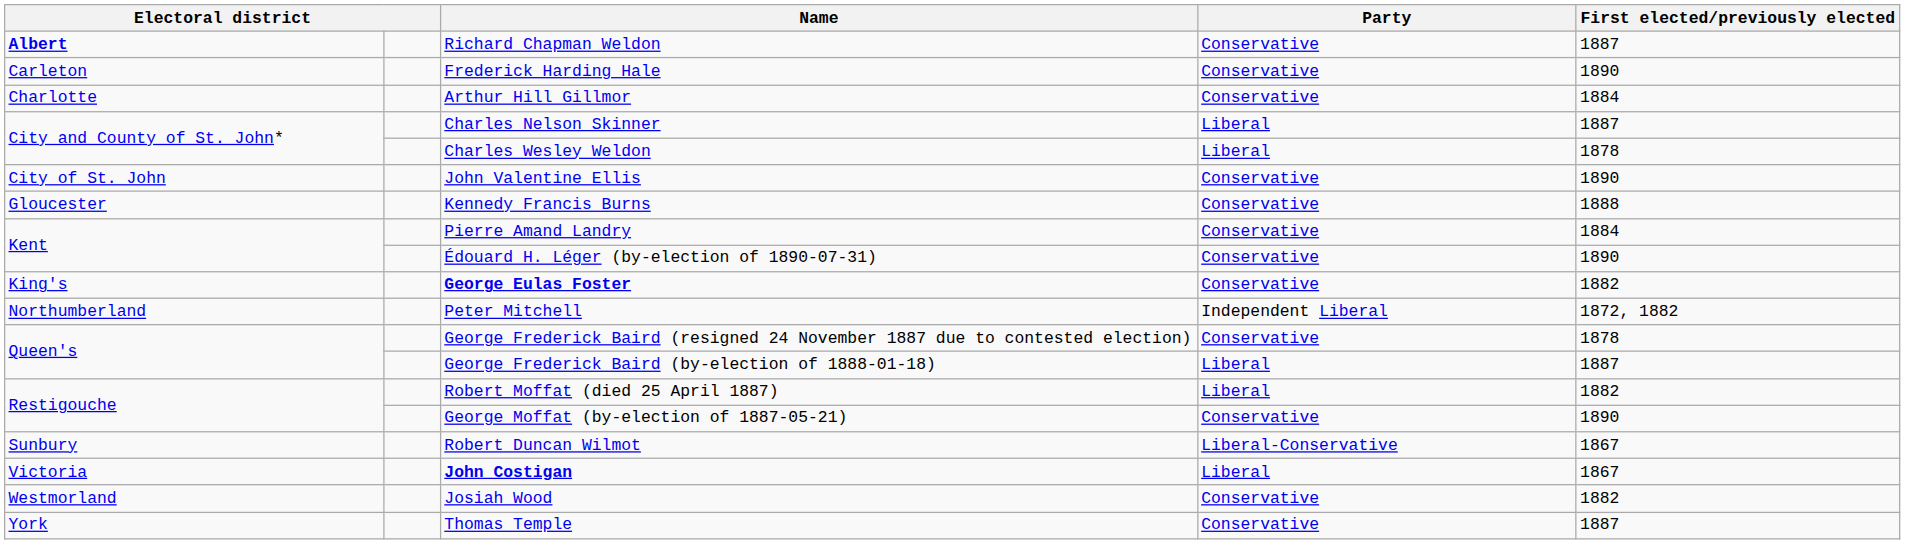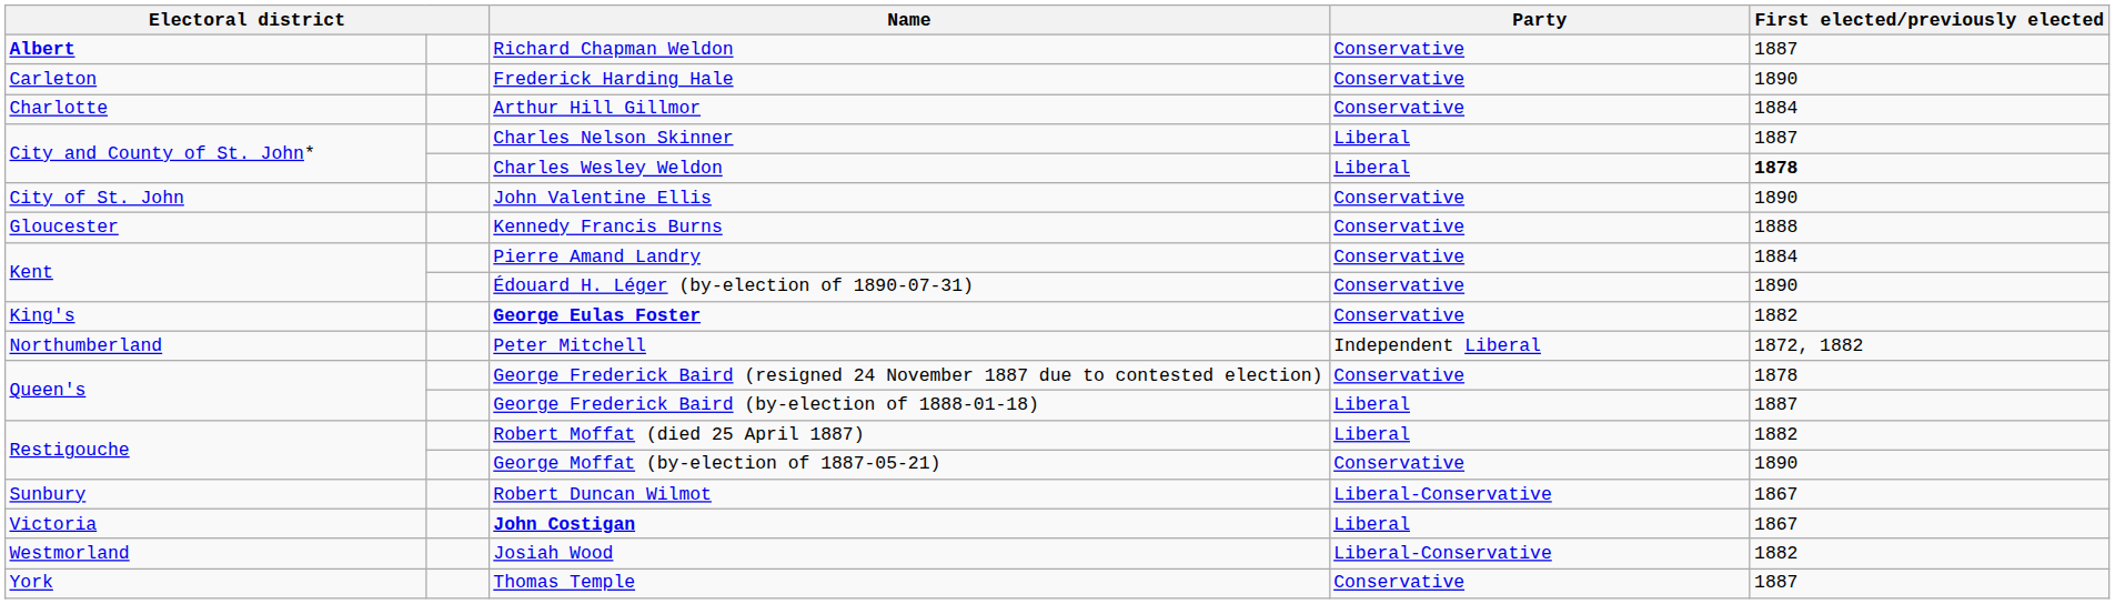 <table class="wikitable" width=95%>
 <tr>
 <th colspan=2 width=23%>Electoral district</th>
 <th>Name</th>
 <th width=20%>Party</th>
 <th>First elected/previously elected</th>
 </tr>
 <tr>
 <td width=20%><strong><a href='#'>Albert</a></strong></td>
 <td></td>
 <td><a href='#'>Richard Chapman Weldon</a></td>
 <td><a href='#'>Conservative</a></td>
 <td>1887</td>
 </tr>
 <tr>
 <td><a href='#'>Carleton</a></td>
 <td></td>
 <td><a href='#'>Frederick Harding Hale</a></td>
 <td><a href='#'>Conservative</a></td>
 <td>1890</td>
 </tr>
 <tr>
 <td><a href='#'>Charlotte</a></td>
 <td></td>
 <td><a href='#'>Arthur Hill Gillmor</a></td>
 <td><a href='#'>Conservative</a></td>
 <td>1884</td>
 </tr>
 <tr>
 <td rowspan=2><a href='#'>City and County of St. John</a>*</td>
 <td></td>
 <td><a href='#'>Charles Nelson Skinner</a></td>
 <td><a href='#'>Liberal</a></td>
 <td>1887</td>
 </tr>
 <tr>
 <td></td>
 <td><a href='#'>Charles Wesley Weldon</a></td>
 <td><a href='#'>Liberal</a></td>
-<td>1878</td>
+<td><strong>1878</strong></td>
 </tr>
 <tr>
 <td><a href='#'>City of St. John</a></td>
 <td></td>
 <td><a href='#'>John Valentine Ellis</a></td>
 <td><a href='#'>Conservative</a></td>
 <td>1890</td>
 </tr>
 <tr>
 <td><a href='#'>Gloucester</a></td>
 <td></td>
 <td><a href='#'>Kennedy Francis Burns</a></td>
 <td><a href='#'>Conservative</a></td>
 <td>1888</td>
 </tr>
 <tr>
 <td rowspan=2><a href='#'>Kent</a></td>
 <td></td>
 <td><a href='#'>Pierre Amand Landry</a></td>
 <td><a href='#'>Conservative</a></td>
 <td>1884</td>
 </tr>
 <tr>
 <td></td>
 <td><a href='#'>Édouard H. Léger</a> (by-election of 1890-07-31)</td>
 <td><a href='#'>Conservative</a></td>
 <td>1890</td>
 </tr>
 <tr>
 <td><a href='#'>King's</a></td>
 <td></td>
 <td><strong><a href='#'>George Eulas Foster</a></strong></td>
 <td><a href='#'>Conservative</a></td>
 <td>1882</td>
 </tr>
 <tr>
 <td><a href='#'>Northumberland</a></td>
 <td></td>
 <td><a href='#'>Peter Mitchell</a></td>
 <td>Independent <a href='#'>Liberal</a></td>
 <td>1872, 1882</td>
 </tr>
 <tr>
 <td rowspan=2><a href='#'>Queen's</a></td>
 <td></td>
 <td><a href='#'>George Frederick Baird</a> (resigned 24 November 1887 due to contested election)</td>
 <td><a href='#'>Conservative</a></td>
 <td>1878</td>
 </tr>
 <tr>
 <td></td>
 <td><a href='#'>George Frederick Baird</a> (by-election of 1888-01-18)</td>
 <td><a href='#'>Liberal</a></td>
 <td>1887</td>
 </tr>
 <tr>
 <td rowspan=2><a href='#'>Restigouche</a></td>
 <td></td>
 <td><a href='#'>Robert Moffat</a> (died 25 April 1887)</td>
 <td><a href='#'>Liberal</a></td>
 <td>1882</td>
 </tr>
 <tr>
 <td></td>
 <td><a href='#'>George Moffat</a> (by-election of 1887-05-21)</td>
 <td><a href='#'>Conservative</a></td>
 <td>1890</td>
 </tr>
 <tr>
 <td><a href='#'>Sunbury</a></td>
 <td></td>
 <td><a href='#'>Robert Duncan Wilmot</a></td>
 <td><a href='#'>Liberal-Conservative</a></td>
 <td>1867</td>
 </tr>
 <tr>
 <td><a href='#'>Victoria</a></td>
 <td></td>
 <td><strong><a href='#'>John Costigan</a></strong></td>
 <td><a href='#'>Liberal</a></td>
 <td>1867</td>
 </tr>
 <tr>
 <td><a href='#'>Westmorland</a></td>
 <td></td>
 <td><a href='#'>Josiah Wood</a></td>
-<td><a href='#'>Conservative</a></td>
+<td><a href='#'>Liberal-Conservative</a></td>
 <td>1882</td>
 </tr>
 <tr>
 <td><a href='#'>York</a></td>
 <td></td>
 <td><a href='#'>Thomas Temple</a></td>
 <td><a href='#'>Conservative</a></td>
 <td>1887</td>
 </tr>
 </table>
